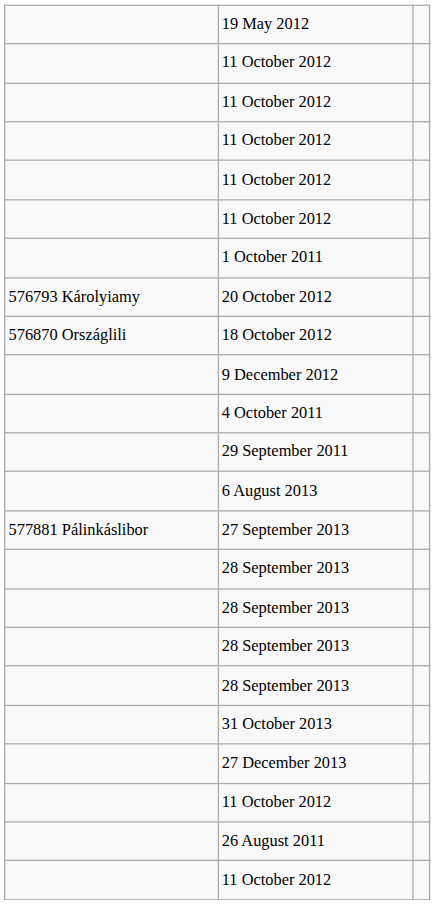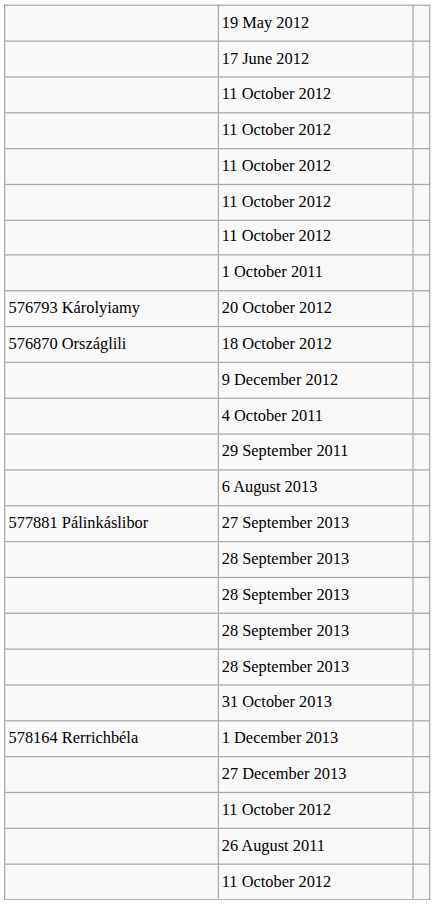 <table class="wikitable" style="font-size: 80%; float: left; width: 26em; margin-right: 1em; height: 700px">
 <tr>
 <td></td>
 <td>19 May 2012</td>
+<td></td>
+</tr>
+<tr>
+<td></td>
+<td>17 June 2012</td>
 <td></td>
 </tr>
 <tr>
 <td></td>
 <td>11 October 2012</td>
 <td></td>
 </tr>
 <tr>
 <td></td>
 <td>11 October 2012</td>
 <td></td>
 </tr>
 <tr>
 <td></td>
 <td>11 October 2012</td>
 <td></td>
 </tr>
 <tr>
 <td></td>
 <td>11 October 2012</td>
 <td></td>
 </tr>
 <tr>
 <td></td>
 <td>11 October 2012</td>
 <td></td>
 </tr>
 <tr>
 <td></td>
 <td>1 October 2011</td>
 <td></td>
 </tr>
 <tr>
 <td>576793 Károlyiamy</td>
 <td>20 October 2012</td>
 <td> </td>
 </tr>
 <tr>
 <td>576870 Országlili</td>
 <td>18 October 2012</td>
 <td> </td>
 </tr>
 <tr>
 <td></td>
 <td>9 December 2012</td>
 <td></td>
 </tr>
 <tr>
 <td></td>
 <td>4 October 2011</td>
 <td></td>
 </tr>
 <tr>
 <td></td>
 <td>29 September 2011</td>
 <td></td>
 </tr>
 <tr>
 <td></td>
 <td>6 August 2013</td>
 <td></td>
 </tr>
 <tr>
 <td>577881 Pálinkáslibor</td>
 <td>27 September 2013</td>
 <td> </td>
 </tr>
 <tr>
 <td></td>
 <td>28 September 2013</td>
 <td></td>
 </tr>
 <tr>
 <td></td>
 <td>28 September 2013</td>
 <td></td>
 </tr>
 <tr>
 <td></td>
 <td>28 September 2013</td>
 <td></td>
 </tr>
 <tr>
 <td></td>
 <td>28 September 2013</td>
 <td></td>
 </tr>
 <tr>
 <td></td>
 <td>31 October 2013</td>
 <td></td>
 </tr>
 <tr>
+<td>578164 Rerrichbéla</td>
+<td>1 December 2013</td>
+<td> </td>
+</tr>
+<tr>
 <td></td>
 <td>27 December 2013</td>
 <td></td>
 </tr>
 <tr>
 <td></td>
 <td>11 October 2012</td>
 <td></td>
 </tr>
 <tr>
 <td></td>
 <td>26 August 2011</td>
 <td></td>
 </tr>
 <tr>
 <td></td>
 <td>11 October 2012</td>
 <td></td>
 </tr>
 <tr>
 </tr>
 </table>
